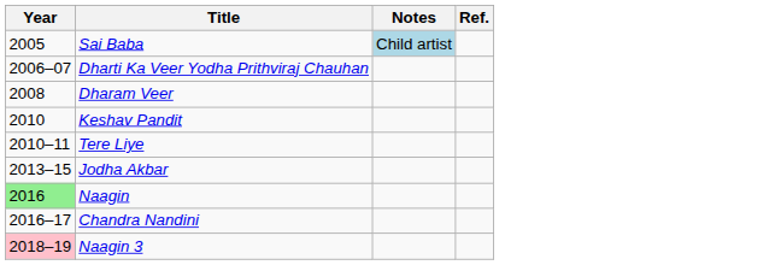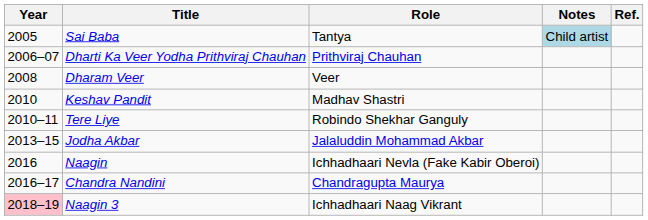 <table class="wikitable sortable plainrowheaders">
 <tr>
 <th>Year</th>
 <th>Title</th>
+<th>Role</th>
 <th>Notes</th>
 <th>Ref.</th>
 </tr>
 <tr>
 <td>2005</td>
 <td><em><a href='#'>Sai Baba</a></em></td>
+<td>Tantya</td>
 <td style="background: lightblue;">Child artist</td>
 <td></td>
 </tr>
 <tr>
 <td>2006–07</td>
 <td><em><a href='#'>Dharti Ka Veer Yodha Prithviraj Chauhan</a></em></td>
+<td><a href='#'>Prithviraj Chauhan</a></td>
 <td></td>
 <td></td>
 </tr>
 <tr>
 <td>2008</td>
 <td><em><a href='#'>Dharam Veer</a></em></td>
+<td>Veer</td>
 <td></td>
 <td></td>
 </tr>
 <tr>
 <td>2010</td>
 <td><em><a href='#'>Keshav Pandit</a></em></td>
+<td>Madhav Shastri</td>
 <td></td>
 <td></td>
 </tr>
 <tr>
 <td>2010–11</td>
 <td><em><a href='#'>Tere Liye</a></em></td>
+<td>Robindo Shekhar Ganguly</td>
 <td></td>
 <td></td>
 </tr>
 <tr>
 <td>2013–15</td>
 <td><em><a href='#'>Jodha Akbar</a></em></td>
+<td><a href='#'>Jalaluddin Mohammad Akbar</a></td>
 <td></td>
 <td></td>
 </tr>
 <tr>
-<td style="background: lightgreen;">2016</td>
+<td>2016</td>
 <td><em><a href='#'>Naagin</a></em></td>
+<td>Ichhadhaari Nevla (Fake Kabir Oberoi)</td>
 <td></td>
 <td></td>
 </tr>
 <tr>
 <td>2016–17</td>
 <td><em><a href='#'>Chandra Nandini</a></em></td>
+<td><a href='#'>Chandragupta Maurya</a></td>
 <td></td>
 <td></td>
 </tr>
 <tr>
 <td style="background: pink;">2018–19</td>
 <td><em><a href='#'>Naagin 3</a></em></td>
+<td>Ichhadhaari Naag Vikrant</td>
 <td></td>
 <td></td>
 </tr>
 </table>
